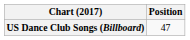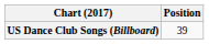 <table class="wikitable plainrowheaders" style="text-align:center">
 <tr>
 <th scope="col">Chart (2017)</th>
 <th scope="col">Position</th>
 </tr>
 <tr>
 <th scope="row">US Dance Club Songs (<em>Billboard</em>)</th>
-<td>47</td>
+<td>39</td>
 </tr>
 </table>
